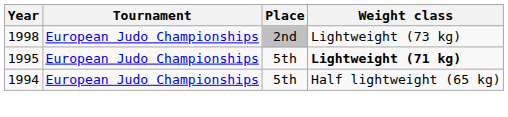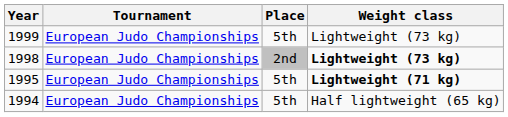 <table class=wikitable>
 <tr>
 <th>Year</th>
 <th>Tournament</th>
 <th>Place</th>
 <th>Weight class</th>
 </tr>
 <tr>
+<td>1999</td>
+<td><a href='#'>European Judo Championships</a></td>
+<td align="center">5th</td>
+<td>Lightweight (73 kg)</td>
+</tr>
+<tr>
 <td>1998</td>
 <td><a href='#'>European Judo Championships</a></td>
 <td bgcolor="silver" align="center">2nd</td>
-<td>Lightweight (73 kg)</td>
+<td><strong>Lightweight (73 kg)</strong></td>
 </tr>
 <tr>
 <td>1995</td>
 <td><a href='#'>European Judo Championships</a></td>
 <td align="center">5th</td>
 <td><strong>Lightweight (71 kg)</strong></td>
 </tr>
 <tr>
 <td>1994</td>
 <td><a href='#'>European Judo Championships</a></td>
 <td align="center">5th</td>
 <td>Half lightweight (65 kg)</td>
 </tr>
 </table>
